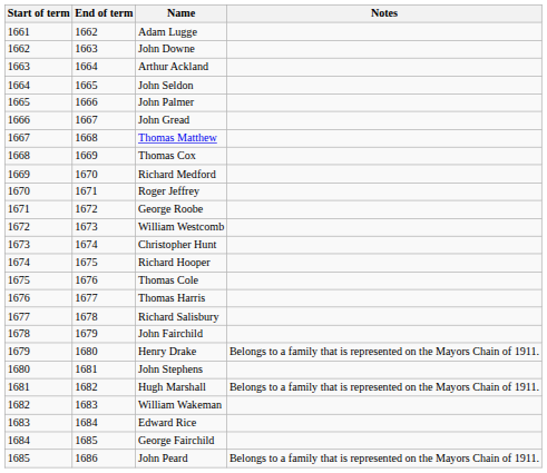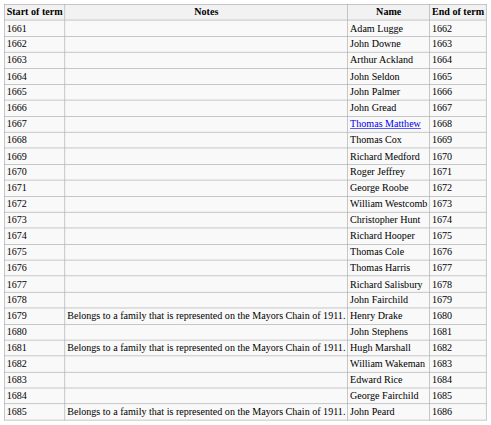 <table class="wikitable mw-collapsible mw-collapsed">
 <tr>
 <th>Start of term</th>
+<th>Notes</th>
+<th>Name</th>
 <th>End of term</th>
-<th>Name</th>
-<th>Notes</th>
 </tr>
 <tr>
 <td>1661</td>
+<td></td>
+<td>Adam Lugge</td>
 <td>1662</td>
-<td>Adam Lugge</td>
-<td></td>
 </tr>
 <tr>
 <td>1662</td>
+<td></td>
+<td>John Downe</td>
 <td>1663</td>
-<td>John Downe</td>
-<td></td>
 </tr>
 <tr>
 <td>1663</td>
+<td></td>
+<td>Arthur Ackland</td>
 <td>1664</td>
-<td>Arthur Ackland</td>
-<td></td>
 </tr>
 <tr>
 <td>1664</td>
+<td></td>
+<td>John Seldon</td>
 <td>1665</td>
-<td>John Seldon</td>
-<td></td>
 </tr>
 <tr>
 <td>1665</td>
+<td></td>
+<td>John Palmer</td>
 <td>1666</td>
-<td>John Palmer</td>
-<td></td>
 </tr>
 <tr>
 <td>1666</td>
+<td></td>
+<td>John Gread</td>
 <td>1667</td>
-<td>John Gread</td>
-<td></td>
 </tr>
 <tr>
 <td>1667</td>
+<td></td>
+<td><a href='#'>Thomas Matthew</a></td>
 <td>1668</td>
-<td><a href='#'>Thomas Matthew</a></td>
-<td></td>
 </tr>
 <tr>
 <td>1668</td>
+<td></td>
+<td>Thomas Cox</td>
 <td>1669</td>
-<td>Thomas Cox</td>
-<td></td>
 </tr>
 <tr>
 <td>1669</td>
+<td></td>
+<td>Richard Medford</td>
 <td>1670</td>
-<td>Richard Medford</td>
-<td></td>
 </tr>
 <tr>
 <td>1670</td>
+<td></td>
+<td>Roger Jeffrey</td>
 <td>1671</td>
-<td>Roger Jeffrey</td>
-<td></td>
 </tr>
 <tr>
 <td>1671</td>
+<td></td>
+<td>George Roobe</td>
 <td>1672</td>
-<td>George Roobe</td>
-<td></td>
 </tr>
 <tr>
 <td>1672</td>
+<td></td>
+<td>William Westcomb</td>
 <td>1673</td>
-<td>William Westcomb</td>
-<td></td>
 </tr>
 <tr>
 <td>1673</td>
+<td></td>
+<td>Christopher Hunt</td>
 <td>1674</td>
-<td>Christopher Hunt</td>
-<td></td>
 </tr>
 <tr>
 <td>1674</td>
+<td></td>
+<td>Richard Hooper</td>
 <td>1675</td>
-<td>Richard Hooper</td>
-<td></td>
 </tr>
 <tr>
 <td>1675</td>
+<td></td>
+<td>Thomas Cole</td>
 <td>1676</td>
-<td>Thomas Cole</td>
-<td></td>
 </tr>
 <tr>
 <td>1676</td>
+<td></td>
+<td>Thomas Harris</td>
 <td>1677</td>
-<td>Thomas Harris</td>
-<td></td>
 </tr>
 <tr>
 <td>1677</td>
+<td></td>
+<td>Richard Salisbury</td>
 <td>1678</td>
-<td>Richard Salisbury</td>
-<td></td>
 </tr>
 <tr>
 <td>1678</td>
+<td></td>
+<td>John Fairchild</td>
 <td>1679</td>
-<td>John Fairchild</td>
-<td></td>
 </tr>
 <tr>
 <td>1679</td>
+<td>Belongs to a family that is represented on the Mayors Chain of 1911.</td>
+<td>Henry Drake</td>
 <td>1680</td>
-<td>Henry Drake</td>
-<td>Belongs to a family that is represented on the Mayors Chain of 1911.</td>
 </tr>
 <tr>
 <td>1680</td>
+<td></td>
+<td>John Stephens</td>
 <td>1681</td>
-<td>John Stephens</td>
-<td></td>
 </tr>
 <tr>
 <td>1681</td>
+<td>Belongs to a family that is represented on the Mayors Chain of 1911.</td>
+<td>Hugh Marshall</td>
 <td>1682</td>
-<td>Hugh Marshall</td>
-<td>Belongs to a family that is represented on the Mayors Chain of 1911.</td>
 </tr>
 <tr>
 <td>1682</td>
+<td></td>
+<td>William Wakeman</td>
 <td>1683</td>
-<td>William Wakeman</td>
-<td></td>
 </tr>
 <tr>
 <td>1683</td>
+<td></td>
+<td>Edward Rice</td>
 <td>1684</td>
-<td>Edward Rice</td>
-<td></td>
 </tr>
 <tr>
 <td>1684</td>
+<td></td>
+<td>George Fairchild</td>
 <td>1685</td>
-<td>George Fairchild</td>
-<td></td>
 </tr>
 <tr>
 <td>1685</td>
+<td>Belongs to a family that is represented on the Mayors Chain of 1911.</td>
+<td>John Peard</td>
 <td>1686</td>
-<td>John Peard</td>
-<td>Belongs to a family that is represented on the Mayors Chain of 1911.</td>
 </tr>
 </table>
